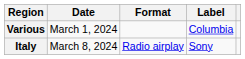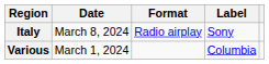 <table class="wikitable plainrowheaders">
 <tr>
 <th scope="col">Region</th>
 <th scope="col">Date</th>
 <th scope="col">Format</th>
 <th scope="col">Label</th>
 <th scope="col"></th>
 </tr>
 <tr>
+<th scope="row">Italy</th>
+<td>March 8, 2024</td>
+<td><a href='#'>Radio airplay</a></td>
+<td><a href='#'>Sony</a></td>
+<td style="text-align:center"></td>
+</tr>
+<tr>
 <th scope="row">Various</th>
 <td>March 1, 2024</td>
 <td></td>
 <td><a href='#'>Columbia</a></td>
 <td style="text-align:center"></td>
 </tr>
-<tr>
-<th scope="row">Italy</th>
-<td>March 8, 2024</td>
-<td><a href='#'>Radio airplay</a></td>
-<td><a href='#'>Sony</a></td>
-<td style="text-align:center"></td>
-</tr>
 </table>
